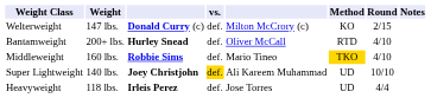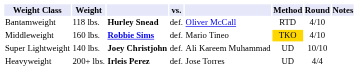 <table class="toccolours" style="font-size: 85%;">
 <tr>
 <th style="background:#e6e8fa; color:#000; text-align:center;">Weight Class</th>
 <th style="background:#e6e8fa; color:#000; text-align:center;">Weight</th>
 <th style="background:#e6e8fa; color:#000; text-align:center;"></th>
 <th style="background:#e6e8fa; color:#000; text-align:center;">vs.</th>
 <th style="background:#e6e8fa; color:#000; text-align:center;"></th>
 <th style="background:#e6e8fa; color:#000; text-align:center;">Method</th>
 <th style="background:#e6e8fa; color:#000; text-align:center;">Round</th>
 <th style="background:#e6e8fa; color:#000; text-align:center;">Notes</th>
 </tr>
 <tr>
-<td>Welterweight</td>
-<td>147 lbs.</td>
-<td><strong><a href='#'>Donald Curry</a></strong> (c)</td>
-<td>def.</td>
-<td><a href='#'>Milton McCrory</a> (c)</td>
-<td align=center>KO</td>
-<td align=center>2/15</td>
-<td></td>
-</tr>
-<tr>
 <td>Bantamweight</td>
-<td>200+ lbs.</td>
+<td>118 lbs.</td>
 <td><strong>Hurley Snead</strong></td>
 <td>def.</td>
 <td><a href='#'>Oliver McCall</a></td>
 <td align=center>RTD</td>
 <td align=center>4/10</td>
 </tr>
 <tr>
 <td>Middleweight</td>
 <td>160 lbs.</td>
 <td><strong><a href='#'>Robbie Sims</a></strong></td>
 <td>def.</td>
 <td>Mario Tineo</td>
 <td align=center style="background: gold;">TKO</td>
 <td align=center>4/10</td>
 </tr>
 <tr>
 <td>Super Lightweight</td>
 <td>140 lbs.</td>
 <td><strong>Joey Christjohn</strong></td>
-<td style="background: gold;">def.</td>
+<td>def.</td>
 <td>Ali Kareem Muhammad</td>
 <td align=center>UD</td>
 <td align=center>10/10</td>
 </tr>
 <tr>
 <td>Heavyweight</td>
-<td>118 lbs.</td>
+<td>200+ lbs.</td>
 <td><strong>Irleis Perez</strong></td>
 <td>def.</td>
 <td>Jose Torres</td>
 <td align=center>UD</td>
 <td align=center>4/4</td>
 </tr>
 </table>
